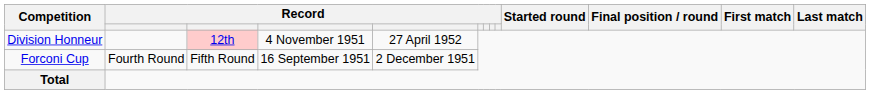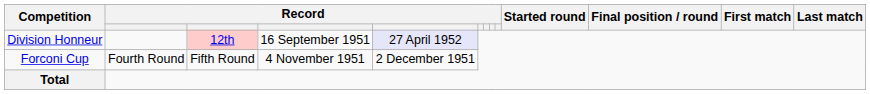 <table class="wikitable" style="text-align: center">
 <tr>
 <th rowspan=2>Competition</th>
 <th colspan=8>Record</th>
 <th rowspan=2>Started round</th>
 <th rowspan=2>Final position / round</th>
 <th rowspan=2>First match</th>
 <th rowspan=2>Last match</th>
 </tr>
 <tr>
 <th></th>
 <th></th>
 <th></th>
 <th></th>
 <th></th>
 <th></th>
 <th></th>
 <th></th>
 </tr>
 <tr>
 <td><a href='#'>Division Honneur</a><br></td>
 <td></td>
 <td style="background:#FFCCCC;"><a href='#'>12th</a></td>
-<td>4 November 1951</td>
-<td>27 April 1952</td>
+<td>16 September 1951</td>
+<td style="background: lavender;">27 April 1952</td>
 </tr>
 <tr>
 <td><a href='#'>Forconi Cup</a><br></td>
 <td>Fourth Round</td>
 <td>Fifth Round</td>
-<td>16 September 1951</td>
+<td>4 November 1951</td>
 <td>2 December 1951</td>
 </tr>
 <tr>
 <th>Total<br></th>
 </tr>
 </table>
